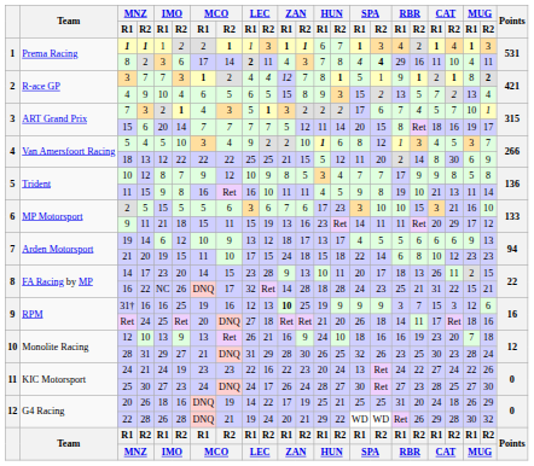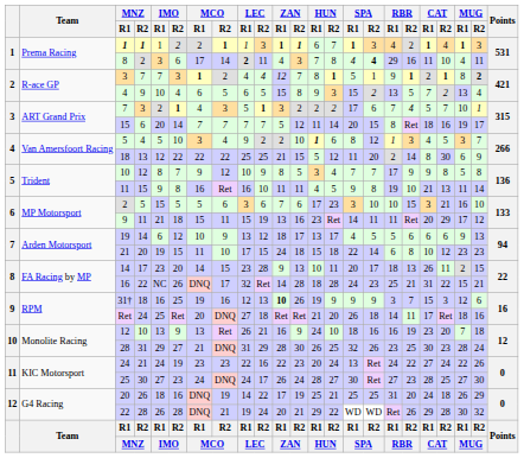 <table class="wikitable" style="font-size:85%; text-align:center">
 <tr>
 <th rowspan="2" valign="middle"></th>
 <th rowspan="2" valign="middle">Team</th>
 <th colspan="2"><a href='#'>MNZ</a><br></th>
 <th colspan="2"><a href='#'>IMO</a><br></th>
 <th colspan="2"><a href='#'>MCO</a><br></th>
 <th colspan="2"><a href='#'>LEC</a><br></th>
 <th colspan="2"><a href='#'>ZAN</a><br></th>
 <th colspan="2"><a href='#'>HUN</a><br></th>
 <th colspan="2"><a href='#'>SPA</a><br></th>
 <th colspan="2"><a href='#'>RBR</a><br></th>
 <th colspan="2"><a href='#'>CAT</a><br></th>
 <th colspan="2"><a href='#'>MUG</a><br></th>
 <th rowspan="2" valign="middle">Points</th>
 </tr>
 <tr>
 <th>R1</th>
 <th>R2</th>
 <th>R1</th>
 <th>R2</th>
 <th>R1</th>
 <th>R2</th>
 <th>R1</th>
 <th>R2</th>
 <th>R1</th>
 <th>R2</th>
 <th>R1</th>
 <th>R2</th>
 <th>R1</th>
 <th>R2</th>
 <th>R1</th>
 <th>R2</th>
 <th>R1</th>
 <th>R2</th>
 <th>R1</th>
 <th>R2</th>
 </tr>
 <tr>
 <th rowspan="2">1</th>
 <td align="left" rowspan="2"> <a href='#'>Prema Racing</a></td>
 <td style="background:#ffffbf;"><strong><em>1</em></strong></td>
 <td style="background:#ffffbf;"><strong><em>1</em></strong></td>
 <td style="background:#ffffbf;">1</td>
 <td style="background:#dfdfdf;"><em>2</em></td>
 <td style="background:#dfdfdf;">2</td>
 <td style="background:#ffffbf;"><strong>1</strong></td>
 <td style="background:#ffffbf;"><em>1</em></td>
 <td style="background:#ffdf9f;">3</td>
 <td style="background:#ffffbf;"><strong>1</strong></td>
 <td style="background:#ffffbf;"><strong><em>1</em></strong></td>
 <td style="background:#dfffdf;">6</td>
 <td style="background:#dfffdf;">7</td>
 <td style="background:#ffffbf;"><strong>1</strong></td>
 <td style="background:#ffdf9f;">3</td>
 <td style="background:#ffdf9f;">4</td>
 <td style="background:#dfdfdf;">2</td>
 <td style="background:#ffffbf;"><strong>1</strong></td>
 <td style="background:#ffdf9f;">4</td>
 <td style="background:#ffffbf;"><strong>1</strong></td>
 <td style="background:#ffdf9f;">3</td>
 <th rowspan="2">531</th>
 </tr>
 <tr>
 <td style="background:#dfffdf;">8</td>
 <td style="background:#dfdfdf;">2</td>
 <td style="background:#ffdf9f;">3</td>
 <td style="background:#dfffdf;">6</td>
 <td style="background:#cfcfff;">17</td>
 <td style="background:#cfcfff;">14</td>
 <td style="background:#dfdfdf;"><strong>2</strong></td>
 <td style="background:#cfcfff;">11</td>
 <td style="background:#dfffdf;">4</td>
 <td style="background:#ffdf9f;">3</td>
 <td style="background:#dfffdf;">7</td>
 <td style="background:#dfffdf;">8</td>
 <td style="background:#dfffdf;"><em>4</em></td>
 <td style="background:#dfffdf;"><strong>4</strong></td>
 <td style="background:#cfcfff;">29</td>
 <td style="background:#cfcfff;">16</td>
 <td style="background:#cfcfff;">11</td>
 <td style="background:#dfffdf;">10</td>
 <td style="background:#dfffdf;">4</td>
 <td style="background:#cfcfff;">11</td>
 </tr>
 <tr>
 <th rowspan="2">2</th>
 <td align="left" rowspan="2"> <a href='#'>R-ace GP</a></td>
 <td style="background:#ffdf9f;">3</td>
 <td style="background:#dfffdf;">7</td>
 <td style="background:#dfffdf;">7</td>
 <td style="background:#ffdf9f;">3</td>
 <td style="background:#ffffbf;"><strong>1</strong></td>
 <td style="background:#dfdfdf;">2</td>
 <td style="background:#dfffdf;">4</td>
 <td style="background:#dfffdf;"><em>4</em></td>
 <td style="background:#cfcfff;"><em>12</em></td>
 <td style="background:#dfffdf;">7</td>
 <td style="background:#dfffdf;">8</td>
 <td style="background:#ffffbf;"><strong>1</strong></td>
 <td style="background:#dfffdf;">5</td>
 <td style="background:#ffffbf;">1</td>
 <td style="background:#dfffdf;">9</td>
 <td style="background:#ffffbf;"><strong>1</strong></td>
 <td style="background:#dfdfdf;">2</td>
 <td style="background:#ffffbf;"><strong>1</strong></td>
 <td style="background:#dfffdf;">8</td>
 <td style="background:#dfdfdf;"><strong>2</strong></td>
 <th rowspan="2">421</th>
 </tr>
 <tr>
 <td style="background:#dfffdf;">4</td>
 <td style="background:#dfffdf;">9</td>
 <td style="background:#dfffdf;">10</td>
 <td style="background:#dfffdf;">4</td>
 <td style="background:#dfffdf;">6</td>
 <td style="background:#dfffdf;">5</td>
 <td style="background:#dfffdf;">6</td>
 <td style="background:#dfffdf;">5</td>
 <td style="background:#cfcfff;">15</td>
 <td style="background:#dfffdf;">8</td>
 <td style="background:#dfffdf;">9</td>
 <td style="background:#ffdf9f;">3</td>
 <td style="background:#cfcfff;">15</td>
 <td style="background:#dfdfdf;"><em>2</em></td>
 <td style="background:#cfcfff;">13</td>
 <td style="background:#dfffdf;">5</td>
 <td style="background:#dfffdf;"><em>7</em></td>
 <td style="background:#dfdfdf;"><em>2</em></td>
 <td style="background:#cfcfff;">13</td>
 <td style="background:#dfffdf;">4</td>
 </tr>
 <tr>
 <th rowspan="2">3</th>
 <td align="left" rowspan="2"> <a href='#'>ART Grand Prix</a></td>
 <td style="background:#dfffdf;">7</td>
 <td style="background:#ffdf9f;">3</td>
 <td style="background:#dfdfdf;">2</td>
 <td style="background:#ffffbf;"><strong>1</strong></td>
 <td style="background:#dfffdf;">4</td>
 <td style="background:#ffdf9f;">3</td>
 <td style="background:#dfffdf;">5</td>
 <td style="background:#ffffbf;"><strong>1</strong></td>
 <td style="background:#ffdf9f;">3</td>
 <td style="background:#dfdfdf;">2</td>
 <td style="background:#dfdfdf;">2</td>
 <td style="background:#dfdfdf;"><em>2</em></td>
 <td style="background:#cfcfff;">17</td>
 <td style="background:#dfffdf;">6</td>
 <td style="background:#dfffdf;">7</td>
 <td style="background:#dfffdf;"><em>4</em></td>
 <td style="background:#dfffdf;">5</td>
 <td style="background:#dfffdf;">7</td>
 <td style="background:#dfffdf;">10</td>
 <td style="background:#ffffbf;"><em>1</em></td>
 <th rowspan="2">315</th>
 </tr>
 <tr>
 <td style="background:#cfcfff;">15</td>
 <td style="background:#dfffdf;">6</td>
 <td style="background:#cfcfff;">20</td>
 <td style="background:#cfcfff;">14</td>
 <td style="background:#dfffdf;"><em>7</em></td>
 <td style="background:#dfffdf;"><em>7</em></td>
 <td style="background:#dfffdf;">7</td>
 <td style="background:#dfffdf;">7</td>
 <td style="background:#dfffdf;">5</td>
 <td style="background:#cfcfff;">12</td>
 <td style="background:#cfcfff;">11</td>
 <td style="background:#cfcfff;">14</td>
 <td style="background:#cfcfff;">20</td>
 <td style="background:#cfcfff;">15</td>
 <td style="background:#dfffdf;">8</td>
 <td style="background:#efcfff;">Ret</td>
 <td style="background:#cfcfff;">18</td>
 <td style="background:#cfcfff;">16</td>
 <td style="background:#cfcfff;">19</td>
 <td style="background:#cfcfff;">17</td>
 </tr>
 <tr>
 <th rowspan="2">4</th>
 <td align="left" rowspan="2"> <a href='#'>Van Amersfoort Racing</a></td>
 <td style="background:#dfffdf;">5</td>
 <td style="background:#dfffdf;">4</td>
 <td style="background:#dfffdf;">5</td>
 <td style="background:#dfffdf;">10</td>
 <td style="background:#ffdf9f;">3</td>
 <td style="background:#dfffdf;">4</td>
 <td style="background:#dfffdf;">9</td>
 <td style="background:#dfdfdf;">2</td>
 <td style="background:#dfdfdf;">2</td>
 <td style="background:#dfffdf;">10</td>
 <td style="background:#ffffbf;"><strong><em>1</em></strong></td>
 <td style="background:#dfffdf;">6</td>
 <td style="background:#dfffdf;">8</td>
 <td style="background:#cfcfff;">12</td>
 <td style="background:#ffffbf;"><em>1</em></td>
 <td style="background:#ffdf9f;">3</td>
 <td style="background:#dfffdf;">4</td>
 <td style="background:#dfffdf;">5</td>
 <td style="background:#ffdf9f;">3</td>
 <td style="background:#dfffdf;">7</td>
 <th rowspan="2">266</th>
 </tr>
 <tr>
 <td style="background:#cfcfff;">18</td>
 <td style="background:#cfcfff;">13</td>
 <td style="background:#cfcfff;">12</td>
 <td style="background:#cfcfff;">22</td>
 <td style="background:#cfcfff;">22</td>
 <td style="background:#cfcfff;">22</td>
 <td style="background:#cfcfff;">25</td>
 <td style="background:#cfcfff;">25</td>
 <td style="background:#cfcfff;">21</td>
 <td style="background:#cfcfff;">15</td>
 <td style="background:#dfffdf;">5</td>
 <td style="background:#cfcfff;">12</td>
 <td style="background:#cfcfff;">11</td>
 <td style="background:#cfcfff;">20</td>
 <td style="background:#dfdfdf;">2</td>
 <td style="background:#cfcfff;">14</td>
 <td style="background:#dfffdf;">8</td>
 <td style="background:#cfcfff;">30</td>
 <td style="background:#dfffdf;">6</td>
 <td style="background:#dfffdf;">9</td>
 </tr>
 <tr>
 <th rowspan="2">5</th>
 <td align="left" rowspan="2"> <a href='#'>Trident</a></td>
 <td style="background:#dfffdf;">10</td>
 <td style="background:#cfcfff;">12</td>
 <td style="background:#dfffdf;">8</td>
 <td style="background:#dfffdf;">7</td>
 <td style="background:#dfffdf;">9</td>
 <td style="background:#cfcfff;">12</td>
 <td style="background:#dfffdf;">10</td>
 <td style="background:#dfffdf;">9</td>
 <td style="background:#dfffdf;">8</td>
 <td style="background:#dfffdf;">5</td>
 <td style="background:#ffdf9f;">3</td>
 <td style="background:#dfffdf;">4</td>
 <td style="background:#dfffdf;">7</td>
 <td style="background:#dfffdf;">7</td>
 <td style="background:#cfcfff;">17</td>
 <td style="background:#dfffdf;">9</td>
 <td style="background:#dfffdf;">9</td>
 <td style="background:#dfffdf;">8</td>
 <td style="background:#dfffdf;">5</td>
 <td style="background:#dfffdf;">8</td>
 <th rowspan="2">136</th>
 </tr>
 <tr>
 <td style="background:#cfcfff;">11</td>
 <td style="background:#cfcfff;">15</td>
 <td style="background:#dfffdf;">9</td>
 <td style="background:#dfffdf;">8</td>
 <td style="background:#cfcfff;">16</td>
 <td style="background:#efcfff;">Ret</td>
 <td style="background:#cfcfff;">16</td>
 <td style="background:#dfffdf;">10</td>
 <td style="background:#cfcfff;">11</td>
 <td style="background:#cfcfff;">11</td>
 <td style="background:#dfffdf;">4</td>
 <td style="background:#dfffdf;">5</td>
 <td style="background:#dfffdf;">9</td>
 <td style="background:#dfffdf;">8</td>
 <td style="background:#cfcfff;">19</td>
 <td style="background:#dfffdf;">10</td>
 <td style="background:#cfcfff;">21</td>
 <td style="background:#cfcfff;">13</td>
 <td style="background:#cfcfff;">11</td>
 <td style="background:#cfcfff;">14</td>
 </tr>
 <tr>
 <th rowspan="2">6</th>
 <td align="left" rowspan="2"> <a href='#'>MP Motorsport</a></td>
 <td style="background:#dfdfdf;">2</td>
 <td style="background:#dfffdf;">5</td>
 <td style="background:#cfcfff;">15</td>
 <td style="background:#dfffdf;">5</td>
 <td style="background:#dfffdf;">5</td>
 <td style="background:#dfffdf;">6</td>
 <td style="background:#ffdf9f;">3</td>
 <td style="background:#dfffdf;">6</td>
 <td style="background:#dfffdf;">7</td>
 <td style="background:#dfffdf;">6</td>
 <td style="background:#cfcfff;">17</td>
 <td style="background:#cfcfff;">23</td>
 <td style="background:#ffdf9f;">3</td>
 <td style="background:#dfffdf;">10</td>
 <td style="background:#dfffdf;">10</td>
 <td style="background:#cfcfff;">15</td>
 <td style="background:#ffdf9f;">3</td>
 <td style="background:#cfcfff;">21</td>
 <td style="background:#cfcfff;">16</td>
 <td style="background:#dfffdf;">10</td>
 <th rowspan="2">133</th>
 </tr>
 <tr>
 <td style="background:#dfffdf;">9</td>
 <td style="background:#cfcfff;">11</td>
 <td style="background:#cfcfff;">21</td>
 <td style="background:#cfcfff;">18</td>
 <td style="background:#cfcfff;">15</td>
 <td style="background:#cfcfff;">11</td>
 <td style="background:#cfcfff;">15</td>
 <td style="background:#cfcfff;">19</td>
 <td style="background:#cfcfff;">13</td>
 <td style="background:#cfcfff;">16</td>
 <td style="background:#cfcfff;">23</td>
 <td style="background:#efcfff;">Ret</td>
 <td style="background:#cfcfff;">14</td>
 <td style="background:#cfcfff;">11</td>
 <td style="background:#cfcfff;">11</td>
 <td style="background:#efcfff;">Ret</td>
 <td style="background:#cfcfff;">20</td>
 <td style="background:#cfcfff;">29</td>
 <td style="background:#cfcfff;">17</td>
 <td style="background:#cfcfff;">12</td>
 </tr>
 <tr>
 <th rowspan="2">7</th>
 <td align="left" rowspan="2"> <a href='#'>Arden Motorsport</a></td>
 <td style="background:#cfcfff;">19</td>
 <td style="background:#cfcfff;">14</td>
 <td style="background:#dfffdf;">6</td>
 <td style="background:#cfcfff;">12</td>
 <td style="background:#dfffdf;">10</td>
 <td style="background:#dfffdf;">9</td>
 <td style="background:#cfcfff;">13</td>
 <td style="background:#cfcfff;">12</td>
 <td style="background:#cfcfff;">18</td>
 <td style="background:#cfcfff;">17</td>
 <td style="background:#cfcfff;">13</td>
 <td style="background:#cfcfff;">17</td>
 <td style="background:#dfffdf;">4</td>
 <td style="background:#dfffdf;">5</td>
 <td style="background:#dfffdf;">5</td>
 <td style="background:#dfffdf;">6</td>
 <td style="background:#dfffdf;">6</td>
 <td style="background:#dfffdf;">6</td>
 <td style="background:#dfffdf;">9</td>
 <td style="background:#cfcfff;">13</td>
 <th rowspan="2">94</th>
 </tr>
 <tr>
 <td style="background:#cfcfff;">21</td>
 <td style="background:#cfcfff;">20</td>
 <td style="background:#cfcfff;">19</td>
 <td style="background:#cfcfff;">15</td>
 <td style="background:#cfcfff;">11</td>
 <td style="background:#dfffdf;">10</td>
 <td style="background:#cfcfff;">17</td>
 <td style="background:#cfcfff;">15</td>
 <td style="background:#cfcfff;">24</td>
 <td style="background:#cfcfff;">18</td>
 <td style="background:#cfcfff;">15</td>
 <td style="background:#cfcfff;">18</td>
 <td style="background:#cfcfff;">22</td>
 <td style="background:#cfcfff;">14</td>
 <td style="background:#dfffdf;">6</td>
 <td style="background:#dfffdf;">8</td>
 <td style="background:#dfffdf;">10</td>
 <td style="background:#cfcfff;">12</td>
 <td style="background:#cfcfff;">23</td>
 <td style="background:#cfcfff;">23</td>
 </tr>
 <tr>
 <th rowspan="2">8</th>
 <td align="left" rowspan="2"> <a href='#'>FA Racing</a> by <a href='#'>MP</a></td>
 <td style="background:#cfcfff;">14</td>
 <td style="background:#cfcfff;">17</td>
 <td style="background:#cfcfff;">23</td>
 <td style="background:#cfcfff;">20</td>
 <td style="background:#cfcfff;">14</td>
 <td style="background:#cfcfff;">15</td>
 <td style="background:#cfcfff;">23</td>
 <td style="background:#cfcfff;">28</td>
 <td style="background:#dfffdf;">9</td>
 <td style="background:#cfcfff;">13</td>
 <td style="background:#dfffdf;">10</td>
 <td style="background:#cfcfff;">11</td>
 <td style="background:#cfcfff;">20</td>
 <td style="background:#cfcfff;">17</td>
 <td style="background:#cfcfff;">18</td>
 <td style="background:#cfcfff;">13</td>
 <td style="background:#cfcfff;">26</td>
 <td style="background:#dfffdf;">11</td>
 <td style="background:#dfdfdf;">2</td>
 <td style="background:#cfcfff;">15</td>
 <th rowspan="2">22</th>
 </tr>
 <tr>
 <td style="background:#cfcfff;">16</td>
 <td style="background:#cfcfff;">22</td>
 <td style="background:#cfcfff;">NC</td>
 <td style="background:#cfcfff;">26</td>
 <td style="background:#ffcfcf;">DNQ</td>
 <td style="background:#cfcfff;">17</td>
 <td style="background:#cfcfff;">32</td>
 <td style="background:#efcfff;">Ret</td>
 <td style="background:#cfcfff;">14</td>
 <td style="background:#cfcfff;">28</td>
 <td style="background:#cfcfff;">18</td>
 <td style="background:#cfcfff;">28</td>
 <td style="background:#cfcfff;">24</td>
 <td style="background:#cfcfff;">23</td>
 <td style="background:#cfcfff;">25</td>
 <td style="background:#cfcfff;">21</td>
 <td style="background:#cfcfff;">31</td>
 <td style="background:#cfcfff;">22</td>
 <td style="background:#cfcfff;">15</td>
 <td style="background:#cfcfff;">21</td>
 </tr>
 <tr>
 <th rowspan="2">9</th>
 <td align="left" rowspan="2"> <a href='#'>RPM</a></td>
 <td style="background:#cfcfff;">31†</td>
-<td style="background:#cfcfff;">16</td>
+<td style="background:#cfcfff;">18</td>
 <td style="background:#cfcfff;">16</td>
 <td style="background:#cfcfff;">25</td>
 <td style="background:#cfcfff;">19</td>
 <td style="background:#cfcfff;">16</td>
 <td style="background:#cfcfff;">12</td>
 <td style="background:#cfcfff;">13</td>
 <td style="background:#dfffdf;"><strong>10</strong></td>
-<td style="background:#cfcfff;">25</td>
+<td style="background:#cfcfff;">26</td>
 <td style="background:#cfcfff;">19</td>
 <td style="background:#dfffdf;">9</td>
 <td style="background:#dfffdf;">9</td>
 <td style="background:#dfffdf;">9</td>
 <td style="background:#cfcfff;">3</td>
 <td style="background:#cfcfff;">7</td>
 <td style="background:#cfcfff;">15</td>
 <td style="background:#cfcfff;">3</td>
 <td style="background:#cfcfff;">12</td>
 <td style="background:#dfffdf;">6</td>
 <th rowspan="2">16</th>
 </tr>
 <tr>
 <td style="background:#efcfff;">Ret</td>
 <td style="background:#cfcfff;">24</td>
 <td style="background:#cfcfff;">25</td>
 <td style="background:#efcfff;">Ret</td>
 <td style="background:#cfcfff;">20</td>
 <td style="background:#ffcfcf;">DNQ</td>
 <td style="background:#cfcfff;">27</td>
 <td style="background:#cfcfff;">18</td>
 <td style="background:#efcfff;">Ret</td>
 <td style="background:#efcfff;">Ret</td>
 <td style="background:#cfcfff;">21</td>
 <td style="background:#cfcfff;">20</td>
 <td style="background:#cfcfff;">26</td>
 <td style="background:#cfcfff;">18</td>
 <td style="background:#cfcfff;">14</td>
 <td style="background:#dfffdf;">11</td>
 <td style="background:#cfcfff;">17</td>
 <td style="background:#efcfff;">Ret</td>
 <td style="background:#cfcfff;">18</td>
 <td style="background:#cfcfff;">16</td>
 </tr>
 <tr>
 <th rowspan="2">10</th>
 <td align="left" rowspan="2"> Monolite Racing</td>
 <td style="background:#cfcfff;">12</td>
 <td style="background:#dfffdf;">10</td>
 <td style="background:#cfcfff;">13</td>
 <td style="background:#dfffdf;">9</td>
 <td style="background:#cfcfff;">13</td>
 <td style="background:#efcfff;">Ret</td>
 <td style="background:#cfcfff;">26</td>
 <td style="background:#cfcfff;">21</td>
 <td style="background:#cfcfff;">16</td>
 <td style="background:#dfffdf;">9</td>
 <td style="background:#cfcfff;">24</td>
 <td style="background:#dfffdf;">10</td>
 <td style="background:#cfcfff;">18</td>
 <td style="background:#cfcfff;">16</td>
 <td style="background:#cfcfff;">16</td>
 <td style="background:#cfcfff;">19</td>
 <td style="background:#cfcfff;">23</td>
 <td style="background:#cfcfff;">20</td>
 <td style="background:#dfffdf;">7</td>
 <td style="background:#cfcfff;">18</td>
 <th rowspan="2">12</th>
 </tr>
 <tr>
 <td style="background:#cfcfff;">28</td>
 <td style="background:#cfcfff;">31</td>
 <td style="background:#cfcfff;">29</td>
 <td style="background:#cfcfff;">27</td>
 <td style="background:#cfcfff;">21</td>
 <td style="background:#ffcfcf;">DNQ</td>
 <td style="background:#cfcfff;">31</td>
 <td style="background:#cfcfff;">29</td>
 <td style="background:#cfcfff;">28</td>
 <td style="background:#cfcfff;">30</td>
 <td style="background:#cfcfff;">26</td>
 <td style="background:#cfcfff;">25</td>
 <td style="background:#cfcfff;">32</td>
 <td style="background:#cfcfff;">26</td>
 <td style="background:#cfcfff;">23</td>
 <td style="background:#cfcfff;">25</td>
 <td style="background:#cfcfff;">30</td>
 <td style="background:#cfcfff;">23</td>
 <td style="background:#cfcfff;">28</td>
 <td style="background:#cfcfff;">24</td>
 </tr>
 <tr>
 <th rowspan="2">11</th>
 <td align="left" rowspan="2"> KIC Motorsport</td>
 <td style="background:#cfcfff;">24</td>
 <td style="background:#cfcfff;">21</td>
 <td style="background:#cfcfff;">24</td>
 <td style="background:#cfcfff;">19</td>
 <td style="background:#cfcfff;">23</td>
 <td style="background:#cfcfff;">23</td>
 <td style="background:#cfcfff;">22</td>
 <td style="background:#cfcfff;">16</td>
 <td style="background:#cfcfff;">22</td>
 <td style="background:#cfcfff;">23</td>
 <td style="background:#cfcfff;">20</td>
 <td style="background:#cfcfff;">24</td>
 <td style="background:#cfcfff;">13</td>
 <td style="background:#efcfff;">Ret</td>
 <td style="background:#cfcfff;">24</td>
 <td style="background:#cfcfff;">22</td>
 <td style="background:#cfcfff;">27</td>
 <td style="background:#cfcfff;">24</td>
 <td style="background:#cfcfff;">22</td>
 <td style="background:#cfcfff;">26</td>
 <th rowspan="2">0</th>
 </tr>
 <tr>
 <td style="background:#cfcfff;">25</td>
 <td style="background:#cfcfff;">30</td>
 <td style="background:#cfcfff;">27</td>
 <td style="background:#cfcfff;">23</td>
 <td style="background:#cfcfff;">24</td>
 <td style="background:#ffcfcf;">DNQ</td>
 <td style="background:#cfcfff;">24</td>
 <td style="background:#cfcfff;">17</td>
 <td style="background:#cfcfff;">26</td>
 <td style="background:#cfcfff;">24</td>
 <td style="background:#cfcfff;">28</td>
 <td style="background:#cfcfff;">27</td>
 <td style="background:#cfcfff;">30</td>
 <td style="background:#efcfff;">Ret</td>
 <td style="background:#cfcfff;">27</td>
 <td style="background:#cfcfff;">23</td>
 <td style="background:#cfcfff;">28</td>
 <td style="background:#cfcfff;">25</td>
 <td style="background:#cfcfff;">27</td>
 <td style="background:#cfcfff;">30</td>
 </tr>
 <tr>
 <th rowspan="2">12</th>
 <td align="left" rowspan="2"> G4 Racing</td>
 <td style="background:#cfcfff;">20</td>
 <td style="background:#cfcfff;">26</td>
 <td style="background:#cfcfff;">18</td>
 <td style="background:#cfcfff;">16</td>
 <td style="background:#ffcfcf;">DNQ</td>
 <td style="background:#cfcfff;">19</td>
 <td style="background:#cfcfff;">14</td>
 <td style="background:#cfcfff;">22</td>
 <td style="background:#cfcfff;">17</td>
 <td style="background:#cfcfff;">19</td>
 <td style="background:#cfcfff;">25</td>
 <td style="background:#cfcfff;">21</td>
 <td style="background:#cfcfff;">25</td>
 <td style="background:#cfcfff;">25</td>
 <td style="background:#cfcfff;">31</td>
 <td style="background:#cfcfff;">20</td>
 <td style="background:#cfcfff;">24</td>
 <td style="background:#cfcfff;">18</td>
 <td style="background:#cfcfff;">26</td>
 <td style="background:#cfcfff;">29</td>
 <th rowspan="2">0</th>
 </tr>
 <tr>
 <td style="background:#cfcfff;">22</td>
 <td style="background:#cfcfff;">28</td>
 <td style="background:#cfcfff;">26</td>
 <td style="background:#cfcfff;">28</td>
 <td style="background:#ffcfcf;">DNQ</td>
 <td style="background:#cfcfff;">21</td>
 <td style="background:#cfcfff;">19</td>
 <td style="background:#cfcfff;">24</td>
 <td style="background:#cfcfff;">20</td>
 <td style="background:#cfcfff;">21</td>
 <td style="background:#cfcfff;">29</td>
 <td style="background:#cfcfff;">22</td>
 <td style="background:#ffffff;">WD</td>
 <td style="background:#ffffff;">WD</td>
 <td style="background:#efcfff;">Ret</td>
 <td style="background:#cfcfff;">26</td>
 <td style="background:#cfcfff;">29</td>
 <td style="background:#cfcfff;">28</td>
 <td style="background:#cfcfff;">30</td>
 <td style="background:#cfcfff;">32</td>
 </tr>
 <tr>
 <th rowspan="2"></th>
 <th rowspan="2">Team</th>
 <th>R1</th>
 <th>R2</th>
 <th>R1</th>
 <th>R2</th>
 <th>R1</th>
 <th>R2</th>
 <th>R1</th>
 <th>R2</th>
 <th>R1</th>
 <th>R2</th>
 <th>R1</th>
 <th>R2</th>
 <th>R1</th>
 <th>R2</th>
 <th>R1</th>
 <th>R2</th>
 <th>R1</th>
 <th>R2</th>
 <th>R1</th>
 <th>R2</th>
 <th rowspan="2">Points</th>
 </tr>
 <tr>
 <th colspan="2"><a href='#'>MNZ</a><br></th>
 <th colspan="2"><a href='#'>IMO</a><br></th>
 <th colspan="2"><a href='#'>MCO</a><br></th>
 <th colspan="2"><a href='#'>LEC</a><br></th>
 <th colspan="2"><a href='#'>ZAN</a><br></th>
 <th colspan="2"><a href='#'>HUN</a><br></th>
 <th colspan="2"><a href='#'>SPA</a><br></th>
 <th colspan="2"><a href='#'>RBR</a><br></th>
 <th colspan="2"><a href='#'>CAT</a><br></th>
 <th colspan="2"><a href='#'>MUG</a><br></th>
 </tr>
 </table>
